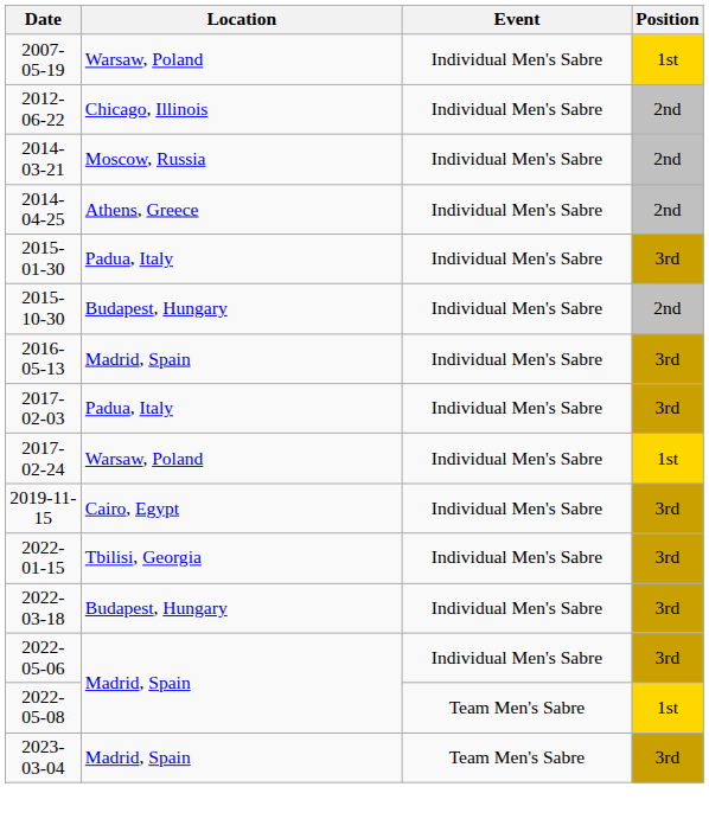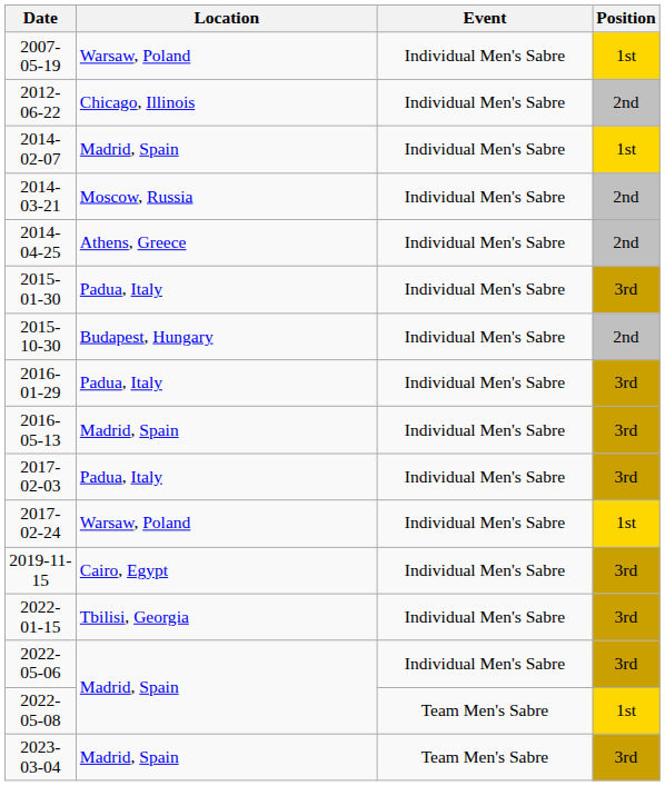 <table class="wikitable" style="text-align:center;">
 <tr>
 <th>Date</th>
 <th style="width:17em">Location</th>
 <th style="width:12em">Event</th>
 <th>Position</th>
 </tr>
 <tr>
 <td>2007-05-19</td>
 <td rowspan="1" align="left"> <a href='#'>Warsaw</a>, <a href='#'>Poland</a></td>
 <td>Individual Men's Sabre</td>
 <td bgcolor="gold">1st</td>
 </tr>
 <tr>
 <td>2012-06-22</td>
 <td rowspan="1" align="left"> <a href='#'>Chicago</a>, <a href='#'>Illinois</a></td>
 <td>Individual Men's Sabre</td>
 <td bgcolor="silver">2nd</td>
+</tr>
+<tr>
+<td>2014-02-07</td>
+<td rowspan="1" align="left"> <a href='#'>Madrid</a>, <a href='#'>Spain</a></td>
+<td>Individual Men's Sabre</td>
+<td bgcolor="gold">1st</td>
 </tr>
 <tr>
 <td>2014-03-21</td>
 <td rowspan="1" align="left"> <a href='#'>Moscow</a>, <a href='#'>Russia</a></td>
 <td>Individual Men's Sabre</td>
 <td bgcolor="silver">2nd</td>
 </tr>
 <tr>
 <td>2014-04-25</td>
 <td rowspan="1" align="left"> <a href='#'>Athens</a>, <a href='#'>Greece</a></td>
 <td>Individual Men's Sabre</td>
 <td bgcolor="silver">2nd</td>
 </tr>
 <tr>
 <td>2015-01-30</td>
 <td rowspan="1" align="left"> <a href='#'>Padua</a>, <a href='#'>Italy</a></td>
 <td>Individual Men's Sabre</td>
 <td bgcolor="caramel">3rd</td>
 </tr>
 <tr>
 <td>2015-10-30</td>
 <td rowspan="1" align="left"> <a href='#'>Budapest</a>, <a href='#'>Hungary</a></td>
 <td>Individual Men's Sabre</td>
 <td bgcolor="silver">2nd</td>
+</tr>
+<tr>
+<td>2016-01-29</td>
+<td rowspan="1" align="left"> <a href='#'>Padua</a>, <a href='#'>Italy</a></td>
+<td>Individual Men's Sabre</td>
+<td bgcolor="caramel">3rd</td>
 </tr>
 <tr>
 <td rowspan="1">2016-05-13</td>
 <td rowspan="1" align="left"> <a href='#'>Madrid</a>, <a href='#'>Spain</a></td>
 <td>Individual Men's Sabre</td>
 <td bgcolor="caramel">3rd</td>
 </tr>
 <tr>
 <td>2017-02-03</td>
 <td rowspan="1" align="left"> <a href='#'>Padua</a>, <a href='#'>Italy</a></td>
 <td>Individual Men's Sabre</td>
 <td bgcolor="caramel">3rd</td>
 </tr>
 <tr>
 <td>2017-02-24</td>
 <td rowspan="1" align="left"> <a href='#'>Warsaw</a>, <a href='#'>Poland</a></td>
 <td>Individual Men's Sabre</td>
 <td bgcolor="gold">1st</td>
 </tr>
 <tr>
 <td>2019-11-15</td>
 <td rowspan="1" align="left"> <a href='#'>Cairo</a>, <a href='#'>Egypt</a></td>
 <td>Individual Men's Sabre</td>
 <td bgcolor="caramel">3rd</td>
 </tr>
 <tr>
 <td>2022-01-15</td>
 <td rowspan="1" align="left"> <a href='#'>Tbilisi</a>, <a href='#'>Georgia</a></td>
 <td>Individual Men's Sabre</td>
 <td bgcolor="caramel">3rd</td>
 </tr>
 <tr>
-<td>2022-03-18</td>
-<td rowspan="1" align="left"> <a href='#'>Budapest</a>, <a href='#'>Hungary</a></td>
-<td>Individual Men's Sabre</td>
-<td bgcolor="caramel">3rd</td>
-</tr>
-<tr>
 <td>2022-05-06</td>
 <td rowspan="2" align="left"> <a href='#'>Madrid</a>, <a href='#'>Spain</a></td>
 <td>Individual Men's Sabre</td>
 <td bgcolor="caramel">3rd</td>
 </tr>
 <tr>
 <td>2022-05-08</td>
 <td>Team Men's Sabre</td>
 <td bgcolor="gold">1st</td>
 </tr>
 <tr>
 <td>2023-03-04</td>
 <td rowspan="1" align="left"> <a href='#'>Madrid</a>, <a href='#'>Spain</a></td>
 <td>Team Men's Sabre</td>
 <td bgcolor="caramel">3rd</td>
 </tr>
 </table>
